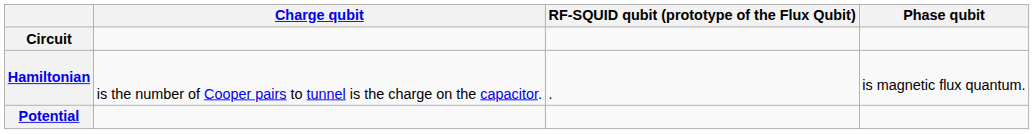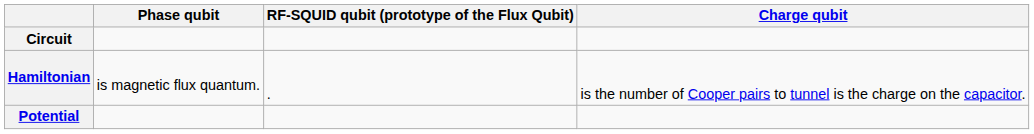 <table class="wikitable">
 <tr>
 <th></th>
+<th>Phase qubit</th>
+<th>RF-SQUID qubit (prototype of the Flux Qubit)</th>
 <th><a href='#'>Charge qubit</a></th>
-<th>RF-SQUID qubit (prototype of the Flux Qubit)</th>
-<th>Phase qubit</th>
 </tr>
 <tr>
 <th>Circuit</th>
-<td></td>
 <td><br></td>
 <td><br></td>
+<td></td>
 </tr>
 <tr>
 <th><a href='#'>Hamiltonian</a></th>
+<td><br> is magnetic flux quantum.</td>
+<td><br><br>.</td>
 <td><br><br> is the number of <a href='#'>Cooper pairs</a> to <a href='#'>tunnel</a> is the charge on the <a href='#'>capacitor</a>.</td>
-<td><br><br>.</td>
-<td><br> is magnetic flux quantum.</td>
 </tr>
 <tr>
 <th><a href='#'>Potential</a></th>
-<td></td>
 <td><br></td>
 <td><br></td>
+<td></td>
 </tr>
 </table>
